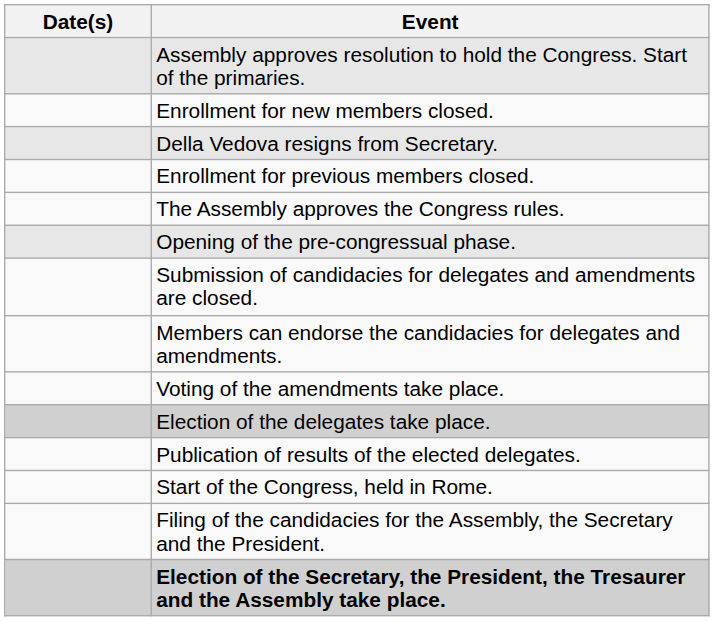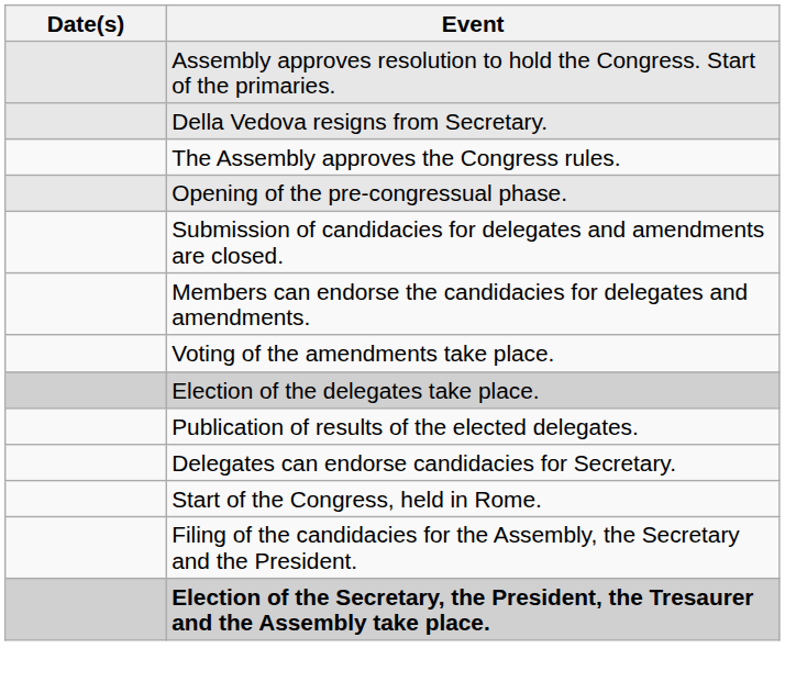 <table class="wikitable" style="text-align:left; font-size:95%;">
 <tr>
 <th width="100">Date(s)</th>
 <th width="400">Event</th>
 </tr>
 <tr bgcolor="#E7E7E7">
 <td></td>
 <td>Assembly approves resolution to hold the Congress. Start of the primaries.</td>
 </tr>
-<tr>
-<td></td>
-<td>Enrollment for new members closed.</td>
-</tr>
 <tr bgcolor="#E7E7E7">
 <td></td>
 <td>Della Vedova resigns from Secretary.</td>
-</tr>
-<tr>
-<td></td>
-<td>Enrollment for previous members closed.</td>
 </tr>
 <tr>
 <td></td>
 <td>The Assembly approves the Congress rules.</td>
 </tr>
 <tr bgcolor="#E7E7E7">
 <td></td>
 <td>Opening of the pre-congressual phase.</td>
 </tr>
 <tr>
 <td></td>
 <td>Submission of candidacies for delegates and amendments are closed.</td>
 </tr>
 <tr>
 <td></td>
 <td>Members can endorse the candidacies for delegates and amendments.</td>
 </tr>
 <tr>
 <td></td>
 <td>Voting of the amendments take place.</td>
 </tr>
 <tr bgcolor="#D0D0D0">
 <td></td>
 <td>Election of the delegates take place.</td>
 </tr>
 <tr>
 <td></td>
 <td>Publication of results of the elected delegates.</td>
 </tr>
 <tr>
 <td></td>
+<td>Delegates can endorse candidacies for Secretary.</td>
+</tr>
+<tr>
+<td></td>
 <td>Start of the Congress, held in Rome.</td>
 </tr>
 <tr>
 <td></td>
 <td>Filing of the candidacies for the Assembly, the Secretary and the President.</td>
 </tr>
 <tr bgcolor="#D0D0D0">
 <td></td>
 <td><strong>Election of the Secretary, the President, the Tresaurer and the Assembly take place.</strong></td>
 </tr>
 </table>
